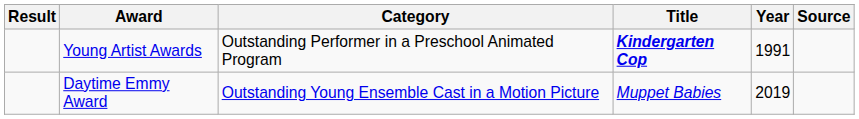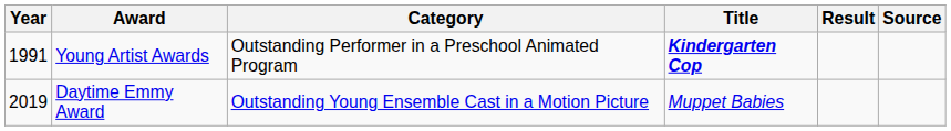 <table class="wikitable">
 <tr>
-<th>Result</th>
+<th>Year</th>
 <th>Award</th>
 <th>Category</th>
 <th>Title</th>
-<th>Year</th>
+<th>Result</th>
 <th>Source</th>
 </tr>
 <tr>
-<td></td>
+<td>1991</td>
 <td><a href='#'>Young Artist Awards</a></td>
 <td>Outstanding Performer in a Preschool Animated Program</td>
 <td><strong><em><a href='#'>Kindergarten Cop</a></em></strong></td>
-<td>1991</td>
+<td></td>
 <td></td>
 </tr>
 <tr>
-<td></td>
+<td>2019</td>
 <td><a href='#'>Daytime Emmy Award</a></td>
 <td><a href='#'>Outstanding Young Ensemble Cast in a Motion Picture</a></td>
 <td><a href='#'><em>Muppet Babies</em></a></td>
-<td>2019</td>
+<td></td>
 <td></td>
 </tr>
 </table>
